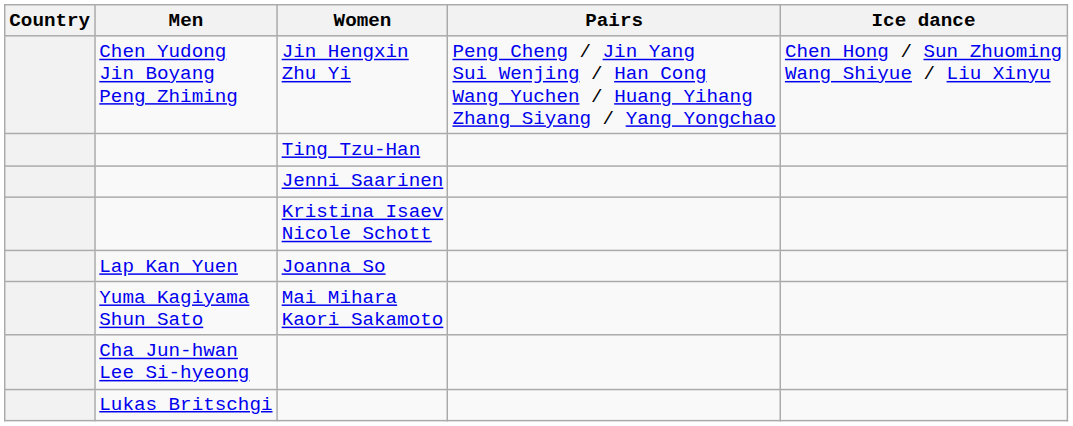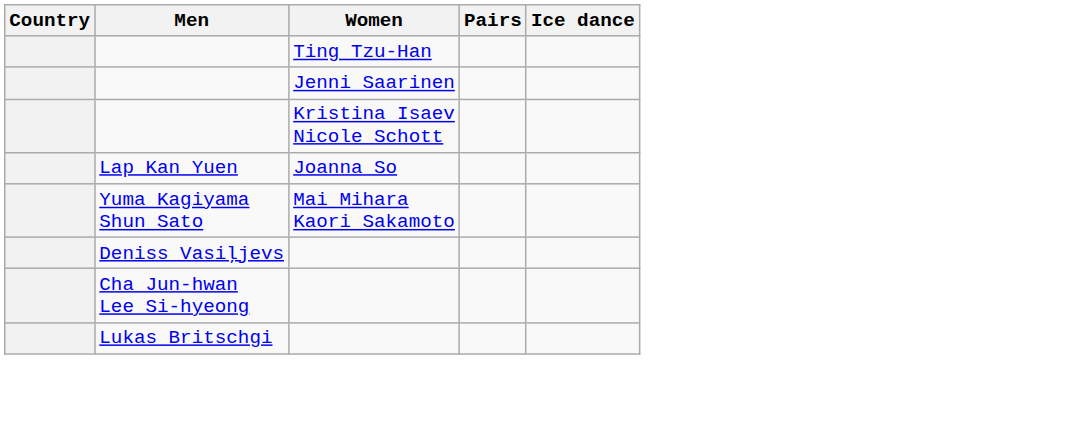 <table class="wikitable unsortable" style="text-align:left">
 <tr>
 <th scope="col">Country</th>
 <th scope="col">Men</th>
 <th scope="col">Women</th>
 <th scope="col">Pairs</th>
 <th scope="col">Ice dance</th>
-</tr>
-<tr>
-<th scope="row" style="text-align:left"></th>
-<td valign="top"><a href='#'>Chen Yudong</a><br><a href='#'>Jin Boyang</a><br><a href='#'>Peng Zhiming</a></td>
-<td valign="top"><a href='#'>Jin Hengxin</a><br><a href='#'>Zhu Yi</a></td>
-<td valign="top"><a href='#'>Peng Cheng</a> / <a href='#'>Jin Yang</a><br><a href='#'>Sui Wenjing</a> / <a href='#'>Han Cong</a><br><a href='#'>Wang Yuchen</a> / <a href='#'>Huang Yihang</a><br><a href='#'>Zhang Siyang</a> / <a href='#'>Yang Yongchao</a></td>
-<td valign="top"><a href='#'>Chen Hong</a> / <a href='#'>Sun Zhuoming</a><br><a href='#'>Wang Shiyue</a> / <a href='#'>Liu Xinyu</a></td>
 </tr>
 <tr>
 <th scope="row" style="text-align:left"></th>
 <td></td>
 <td><a href='#'>Ting Tzu-Han</a></td>
 <td></td>
 <td></td>
 </tr>
 <tr>
 <th scope="row" style="text-align:left"></th>
 <td></td>
 <td><a href='#'>Jenni Saarinen</a></td>
 <td></td>
 <td></td>
 </tr>
 <tr>
 <th scope="row" style="text-align:left"></th>
 <td></td>
 <td><a href='#'>Kristina Isaev</a><br><a href='#'>Nicole Schott</a></td>
 <td></td>
 <td></td>
 </tr>
 <tr>
 <th scope="row" style="text-align:left"></th>
 <td><a href='#'>Lap Kan Yuen</a></td>
 <td><a href='#'>Joanna So</a></td>
 <td></td>
 <td></td>
 </tr>
 <tr>
 <th scope="row" style="text-align:left"></th>
 <td><a href='#'>Yuma Kagiyama</a><br><a href='#'>Shun Sato</a></td>
 <td><a href='#'>Mai Mihara</a><br><a href='#'>Kaori Sakamoto</a></td>
 <td></td>
 <td></td>
 </tr>
 <tr>
 <th scope="row" style="text-align:left"></th>
+<td><a href='#'>Deniss Vasiļjevs</a></td>
+<td></td>
+<td></td>
+<td></td>
+</tr>
+<tr>
+<th scope="row" style="text-align:left"></th>
 <td><a href='#'>Cha Jun-hwan</a><br><a href='#'>Lee Si-hyeong</a></td>
 <td></td>
 <td></td>
 <td></td>
 </tr>
 <tr>
 <th scope="row" style="text-align:left"></th>
 <td><a href='#'>Lukas Britschgi</a></td>
 <td></td>
 <td></td>
 <td></td>
 </tr>
 </table>
